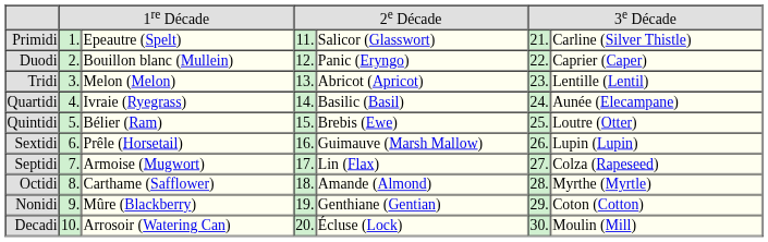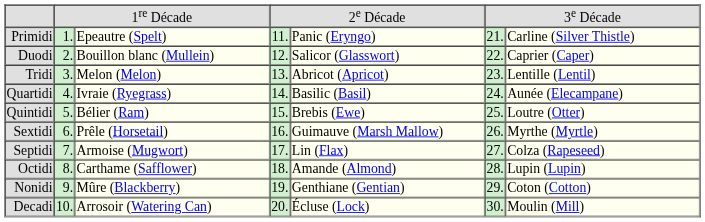 <table border="1" cellspacing="0" cellpadding="1">
 <tr bgcolor=#e0e0e0>
 <td ALIGN="right"> </td>
 <td ALIGN="center" colspan=2>1<sup>re</sup> Décade</td>
 <td ALIGN="center" colspan=2>2<sup>e</sup> Décade</td>
 <td ALIGN="center" colspan=2>3<sup>e</sup> Décade</td>
 </tr>
 <tr>
 <td ALIGN="right" bgcolor=#e0e0e0>Primidi</td>
 <td ALIGN="right" bgcolor=#d0f0d0>1.</td>
 <td ALIGN="left"  bgcolor=#fffff0 width=28%>Epeautre (<a href='#'>Spelt</a>)</td>
 <td ALIGN="right" bgcolor=#d0f0d0>11.</td>
-<td ALIGN="left"  bgcolor=#fffff0>Salicor (<a href='#'>Glasswort</a>)</td>
+<td ALIGN="left"  bgcolor=#fffff0 width=28%>Panic (<a href='#'>Eryngo</a>)</td>
 <td ALIGN="right" bgcolor=#d0f0d0>21.</td>
 <td ALIGN="left"  bgcolor=#fffff0 width=28%>Carline (<a href='#'>Silver Thistle</a>)</td>
 </tr>
 <tr>
 <td ALIGN="right" bgcolor=#e0e0e0>Duodi</td>
 <td ALIGN="right" bgcolor=#d0f0d0>2.</td>
 <td ALIGN="left"  bgcolor=#fffff0>Bouillon blanc (<a href='#'>Mullein</a>)</td>
 <td ALIGN="right" bgcolor=#d0f0d0>12.</td>
-<td ALIGN="left"  bgcolor=#fffff0 width=28%>Panic (<a href='#'>Eryngo</a>)</td>
+<td ALIGN="left"  bgcolor=#fffff0>Salicor (<a href='#'>Glasswort</a>)</td>
 <td ALIGN="right" bgcolor=#d0f0d0>22.</td>
 <td ALIGN="left"  bgcolor=#fffff0>Caprier (<a href='#'>Caper</a>)</td>
 </tr>
 <tr>
 <td ALIGN="right" bgcolor=#e0e0e0>Tridi</td>
 <td ALIGN="right" bgcolor=#d0f0d0>3.</td>
 <td ALIGN="left"  bgcolor=#fffff0>Melon (<a href='#'>Melon</a>)</td>
 <td ALIGN="right" bgcolor=#d0f0d0>13.</td>
 <td ALIGN="left"  bgcolor=#fffff0>Abricot (<a href='#'>Apricot</a>)</td>
 <td ALIGN="right" bgcolor=#d0f0d0>23.</td>
 <td ALIGN="left"  bgcolor=#fffff0>Lentille (<a href='#'>Lentil</a>)</td>
 </tr>
 <tr>
 <td ALIGN="right" bgcolor=#e0e0e0>Quartidi</td>
 <td ALIGN="right" bgcolor=#d0f0d0>4.</td>
 <td ALIGN="left"  bgcolor=#fffff0>Ivraie (<a href='#'>Ryegrass</a>)</td>
 <td ALIGN="right" bgcolor=#d0f0d0>14.</td>
 <td ALIGN="left"  bgcolor=#fffff0>Basilic (<a href='#'>Basil</a>)</td>
 <td ALIGN="right" bgcolor=#d0f0d0>24.</td>
 <td ALIGN="left"  bgcolor=#fffff0>Aunée (<a href='#'>Elecampane</a>)</td>
 </tr>
 <tr>
 <td ALIGN="right" bgcolor=#e0e0e0>Quintidi</td>
 <td ALIGN="right" bgcolor=#d0f0d0>5.</td>
 <td ALIGN="left"  bgcolor=#fffff0>Bélier (<a href='#'>Ram</a>)</td>
 <td ALIGN="right" bgcolor=#d0f0d0>15.</td>
 <td ALIGN="left"  bgcolor=#fffff0>Brebis (<a href='#'>Ewe</a>)</td>
 <td ALIGN="right" bgcolor=#d0f0d0>25.</td>
 <td ALIGN="left"  bgcolor=#fffff0>Loutre (<a href='#'>Otter</a>)</td>
 </tr>
 <tr>
 <td ALIGN="right" bgcolor=#e0e0e0>Sextidi</td>
 <td ALIGN="right" bgcolor=#d0f0d0>6.</td>
 <td ALIGN="left"  bgcolor=#fffff0>Prêle (<a href='#'>Horsetail</a>)</td>
 <td ALIGN="right" bgcolor=#d0f0d0>16.</td>
 <td ALIGN="left"  bgcolor=#fffff0>Guimauve (<a href='#'>Marsh Mallow</a>)</td>
 <td ALIGN="right" bgcolor=#d0f0d0>26.</td>
-<td ALIGN="left"  bgcolor=#fffff0>Lupin (<a href='#'>Lupin</a>)</td>
+<td ALIGN="left"  bgcolor=#fffff0>Myrthe (<a href='#'>Myrtle</a>)</td>
 </tr>
 <tr>
 <td ALIGN="right" bgcolor=#e0e0e0>Septidi</td>
 <td ALIGN="right" bgcolor=#d0f0d0>7.</td>
 <td ALIGN="left"  bgcolor=#fffff0>Armoise (<a href='#'>Mugwort</a>)</td>
 <td ALIGN="right" bgcolor=#d0f0d0>17.</td>
 <td ALIGN="left"  bgcolor=#fffff0>Lin (<a href='#'>Flax</a>)</td>
 <td ALIGN="right" bgcolor=#d0f0d0>27.</td>
 <td ALIGN="left"  bgcolor=#fffff0>Colza (<a href='#'>Rapeseed</a>)</td>
 </tr>
 <tr>
 <td ALIGN="right" bgcolor=#e0e0e0>Octidi</td>
 <td ALIGN="right" bgcolor=#d0f0d0>8.</td>
 <td ALIGN="left"  bgcolor=#fffff0>Carthame (<a href='#'>Safflower</a>)</td>
 <td ALIGN="right" bgcolor=#d0f0d0>18.</td>
 <td ALIGN="left"  bgcolor=#fffff0>Amande (<a href='#'>Almond</a>)</td>
 <td ALIGN="right" bgcolor=#d0f0d0>28.</td>
-<td ALIGN="left"  bgcolor=#fffff0>Myrthe (<a href='#'>Myrtle</a>)</td>
+<td ALIGN="left"  bgcolor=#fffff0>Lupin (<a href='#'>Lupin</a>)</td>
 </tr>
 <tr>
 <td ALIGN="right" bgcolor=#e0e0e0>Nonidi</td>
 <td ALIGN="right" bgcolor=#d0f0d0>9.</td>
 <td ALIGN="left"  bgcolor=#fffff0>Mûre (<a href='#'>Blackberry</a>)</td>
 <td ALIGN="right" bgcolor=#d0f0d0>19.</td>
 <td ALIGN="left"  bgcolor=#fffff0>Genthiane (<a href='#'>Gentian</a>)</td>
 <td ALIGN="right" bgcolor=#d0f0d0>29.</td>
 <td ALIGN="left"  bgcolor=#fffff0>Coton (<a href='#'>Cotton</a>)</td>
 </tr>
 <tr>
 <td ALIGN="right" bgcolor=#e0e0e0>Decadi</td>
 <td ALIGN="right" bgcolor=#d0f0d0>10.</td>
 <td ALIGN="left"  bgcolor=#fffff0>Arrosoir (<a href='#'>Watering Can</a>)</td>
 <td ALIGN="right" bgcolor=#d0f0d0>20.</td>
 <td ALIGN="left"  bgcolor=#fffff0>Écluse (<a href='#'>Lock</a>)</td>
 <td ALIGN="right" bgcolor=#d0f0d0>30.</td>
 <td ALIGN="left"  bgcolor=#fffff0>Moulin (<a href='#'>Mill</a>)</td>
 </tr>
 </table>
